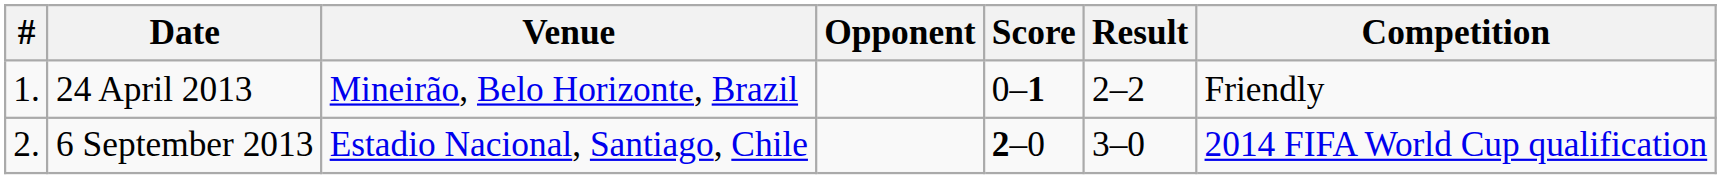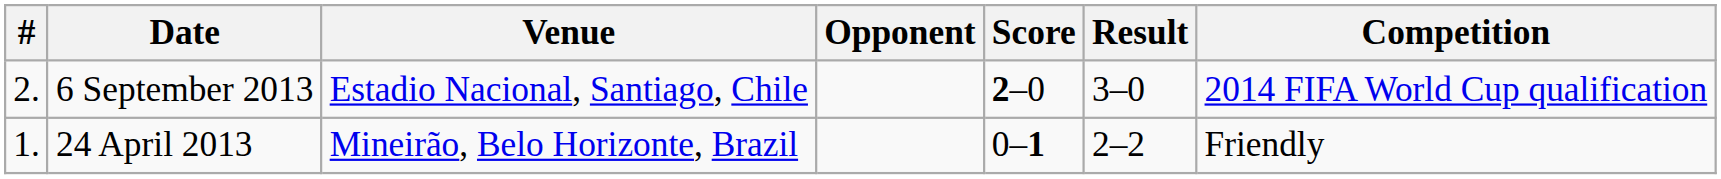 <table class="wikitable collapsible collapsed" style="text-align: left;" align=center>
 <tr>
 <th>#</th>
 <th>Date</th>
 <th>Venue</th>
 <th>Opponent</th>
 <th>Score</th>
 <th>Result</th>
 <th>Competition</th>
 </tr>
 <tr>
+<td>2.</td>
+<td>6 September 2013</td>
+<td><a href='#'>Estadio Nacional</a>, <a href='#'>Santiago</a>, <a href='#'>Chile</a></td>
+<td></td>
+<td><strong>2</strong>–0</td>
+<td>3–0</td>
+<td><a href='#'>2014 FIFA World Cup qualification</a></td>
+</tr>
+<tr>
 <td>1.</td>
 <td>24 April 2013</td>
 <td><a href='#'>Mineirão</a>, <a href='#'>Belo Horizonte</a>, <a href='#'>Brazil</a></td>
 <td></td>
 <td>0–<strong>1</strong></td>
 <td>2–2</td>
 <td>Friendly</td>
 </tr>
-<tr>
-<td>2.</td>
-<td>6 September 2013</td>
-<td><a href='#'>Estadio Nacional</a>, <a href='#'>Santiago</a>, <a href='#'>Chile</a></td>
-<td></td>
-<td><strong>2</strong>–0</td>
-<td>3–0</td>
-<td><a href='#'>2014 FIFA World Cup qualification</a></td>
-</tr>
 </table>
